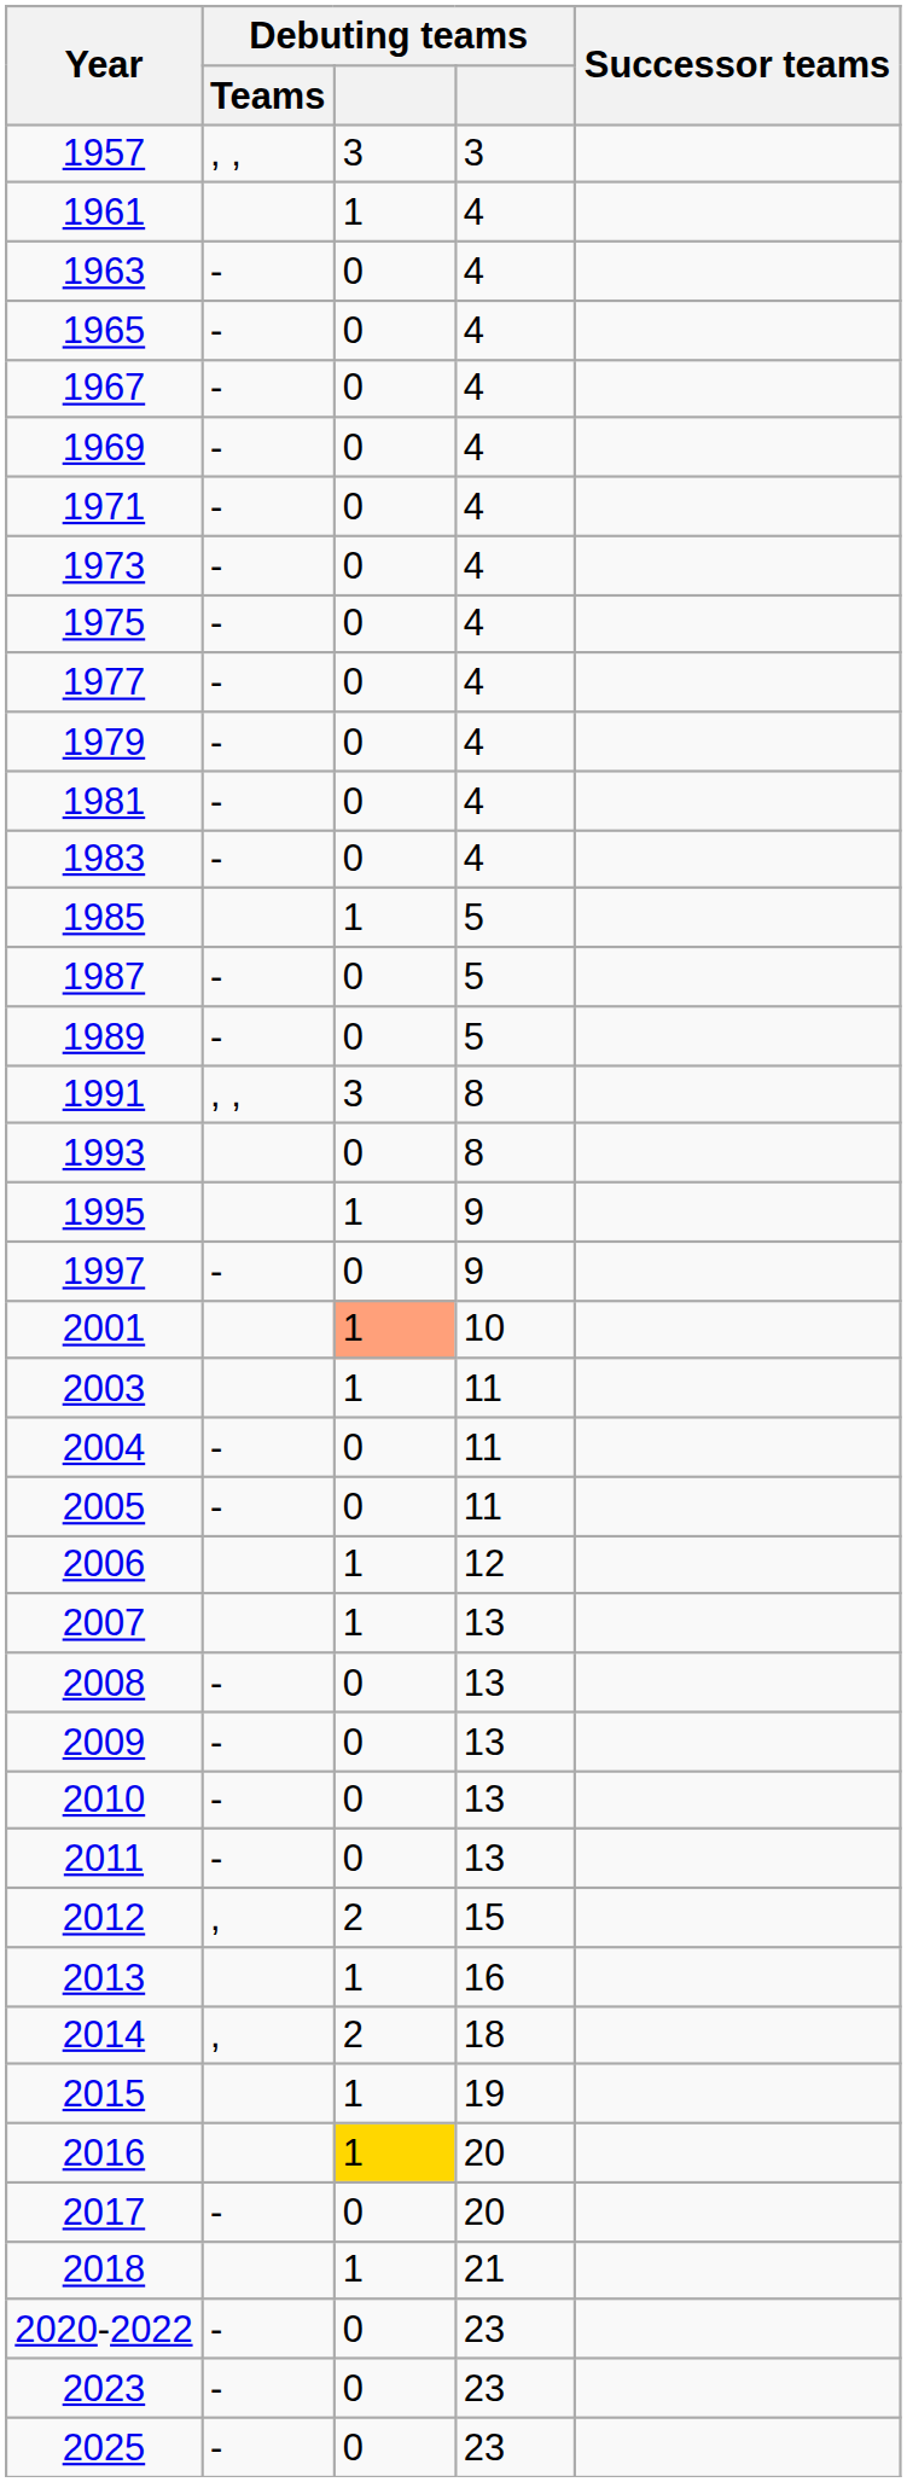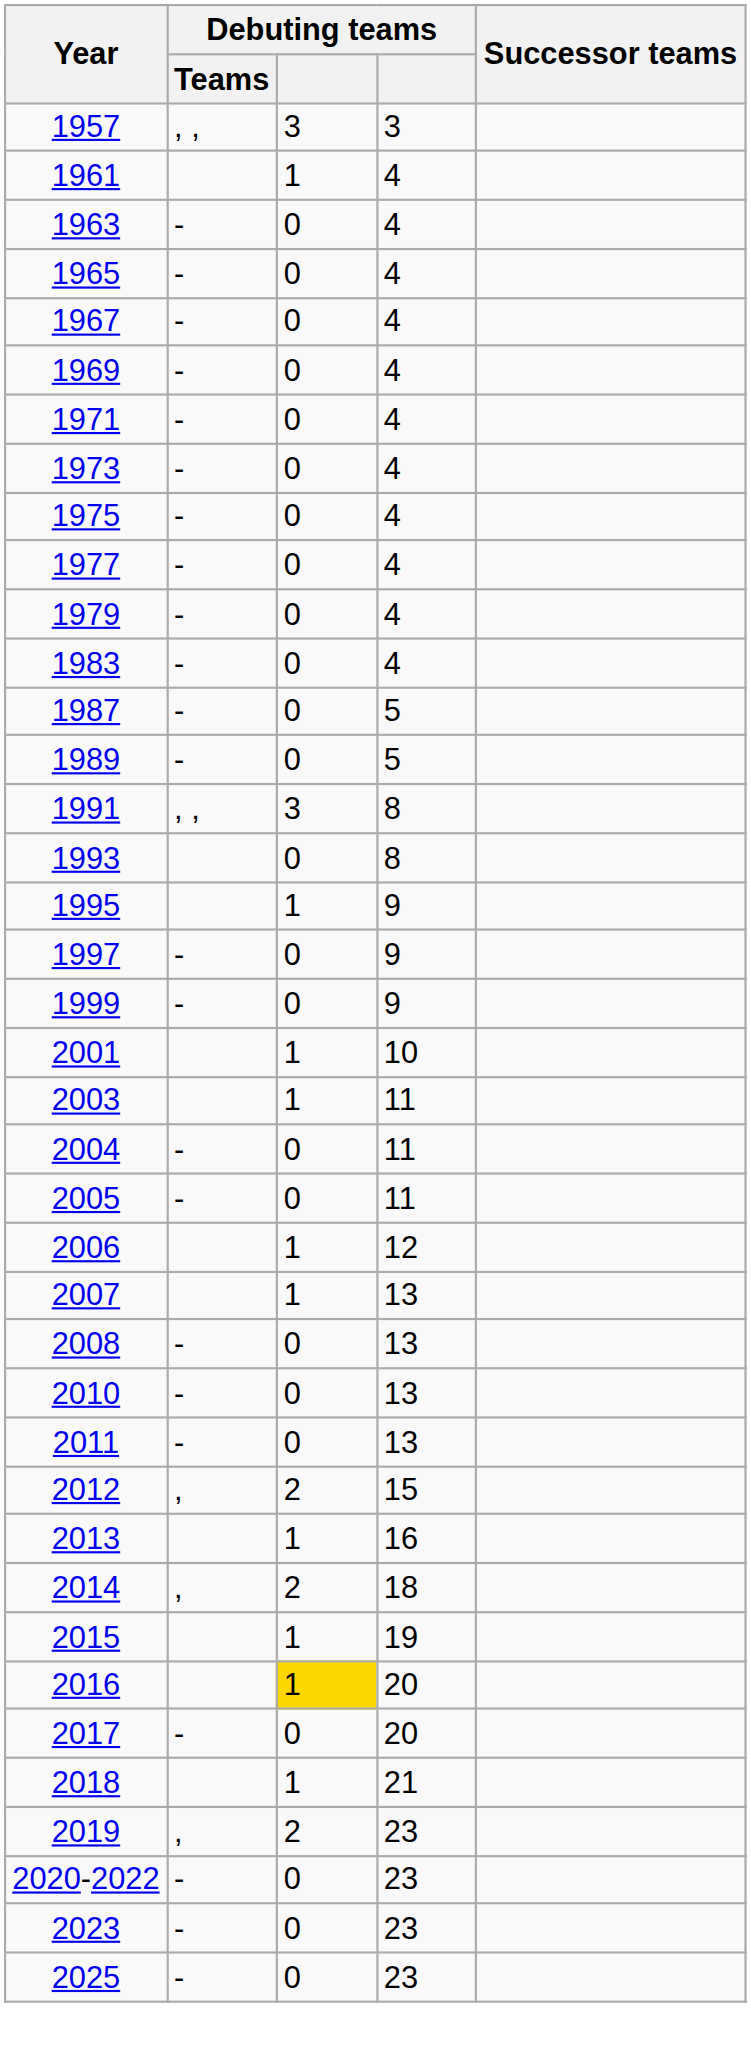 <table class="wikitable" style="font-size: 90%">
 <tr>
 <th rowspan=2>Year</th>
 <th colspan=3>Debuting teams</th>
 <th rowspan=2>Successor teams</th>
 </tr>
 <tr>
 <th>Teams</th>
 <th width=40></th>
 <th width=40></th>
 </tr>
 <tr>
 <td valign=top; align=center><a href='#'>1957</a></td>
 <td>, , </td>
 <td>3</td>
 <td>3</td>
 <td align=left></td>
 </tr>
 <tr>
 <td valign=top; align=center><a href='#'>1961</a></td>
 <td></td>
 <td>1</td>
 <td>4</td>
 <td align=left></td>
 </tr>
 <tr>
 <td valign=top; align=center><a href='#'>1963</a></td>
 <td>-</td>
 <td>0</td>
 <td>4</td>
 <td align=left></td>
 </tr>
 <tr>
 <td valign=top; align=center><a href='#'>1965</a></td>
 <td>-</td>
 <td>0</td>
 <td>4</td>
 <td align=left></td>
 </tr>
 <tr>
 <td valign=top; align=center><a href='#'>1967</a></td>
 <td>-</td>
 <td>0</td>
 <td>4</td>
 <td align=left></td>
 </tr>
 <tr>
 <td valign=top; align=center><a href='#'>1969</a></td>
 <td>-</td>
 <td>0</td>
 <td>4</td>
 <td align=left></td>
 </tr>
 <tr>
 <td valign=top; align=center><a href='#'>1971</a></td>
 <td>-</td>
 <td>0</td>
 <td>4</td>
 <td align=left></td>
 </tr>
 <tr>
 <td valign=top; align=center><a href='#'>1973</a></td>
 <td>-</td>
 <td>0</td>
 <td>4</td>
 <td align=left></td>
 </tr>
 <tr>
 <td valign=top; align=center><a href='#'>1975</a></td>
 <td>-</td>
 <td>0</td>
 <td>4</td>
 <td align=left></td>
 </tr>
 <tr>
 <td valign=top; align=center><a href='#'>1977</a></td>
 <td>-</td>
 <td>0</td>
 <td>4</td>
 <td align=left></td>
 </tr>
 <tr>
 <td valign=top; align=center><a href='#'>1979</a></td>
 <td>-</td>
 <td>0</td>
 <td>4</td>
 <td align=left></td>
 </tr>
 <tr>
-<td valign=top; align=center><a href='#'>1981</a></td>
-<td>-</td>
-<td>0</td>
-<td>4</td>
-<td align=left></td>
-</tr>
-<tr>
 <td valign=top; align=center><a href='#'>1983</a></td>
 <td>-</td>
 <td>0</td>
 <td>4</td>
-<td align=left></td>
-</tr>
-<tr>
-<td valign=top; align=center><a href='#'>1985</a></td>
-<td></td>
-<td>1</td>
-<td>5</td>
 <td align=left></td>
 </tr>
 <tr>
 <td valign=top; align=center><a href='#'>1987</a></td>
 <td>-</td>
 <td>0</td>
 <td>5</td>
 <td align=left></td>
 </tr>
 <tr>
 <td valign=top; align=center><a href='#'>1989</a></td>
 <td>-</td>
 <td>0</td>
 <td>5</td>
 <td align=left></td>
 </tr>
 <tr>
 <td valign=top; align=center><a href='#'>1991</a></td>
 <td>, , </td>
 <td>3</td>
 <td>8</td>
 <td align=left></td>
 </tr>
 <tr>
 <td valign=top; align=center><a href='#'>1993</a></td>
 <td></td>
 <td>0</td>
 <td>8</td>
 <td align=left></td>
 </tr>
 <tr>
 <td valign=top; align=center><a href='#'>1995</a></td>
 <td></td>
 <td>1</td>
 <td>9</td>
 <td align=left></td>
 </tr>
 <tr>
 <td valign=top; align=center><a href='#'>1997</a></td>
 <td>-</td>
 <td>0</td>
 <td>9</td>
 <td align=left></td>
 </tr>
 <tr>
+<td valign=top; align=center><a href='#'>1999</a></td>
+<td>-</td>
+<td>0</td>
+<td>9</td>
+<td align=left></td>
+</tr>
+<tr>
 <td valign=top; align=center><a href='#'>2001</a></td>
 <td></td>
-<td style="background: lightsalmon;">1</td>
+<td>1</td>
 <td>10</td>
 <td align=left></td>
 </tr>
 <tr>
 <td valign=top; align=center><a href='#'>2003</a></td>
 <td></td>
 <td>1</td>
 <td>11</td>
 <td align=left></td>
 </tr>
 <tr>
 <td valign=top; align=center><a href='#'>2004</a></td>
 <td>-</td>
 <td>0</td>
 <td>11</td>
 <td align=left></td>
 </tr>
 <tr>
 <td valign=top; align=center><a href='#'>2005</a></td>
 <td>-</td>
 <td>0</td>
 <td>11</td>
 <td align=left></td>
 </tr>
 <tr>
 <td valign=top; align=center><a href='#'>2006</a></td>
 <td></td>
 <td>1</td>
 <td>12</td>
 <td align=left></td>
 </tr>
 <tr>
 <td valign=top; align=center><a href='#'>2007</a></td>
 <td></td>
 <td>1</td>
 <td>13</td>
 <td align=left></td>
 </tr>
 <tr>
 <td valign=top; align=center><a href='#'>2008</a></td>
-<td>-</td>
-<td>0</td>
-<td>13</td>
-<td align=left></td>
-</tr>
-<tr>
-<td valign=top; align=center><a href='#'>2009</a></td>
 <td>-</td>
 <td>0</td>
 <td>13</td>
 <td align=left></td>
 </tr>
 <tr>
 <td valign=top; align=center><a href='#'>2010</a></td>
 <td>-</td>
 <td>0</td>
 <td>13</td>
 <td align=left></td>
 </tr>
 <tr>
 <td valign=top; align=center><a href='#'>2011</a></td>
 <td>-</td>
 <td>0</td>
 <td>13</td>
 <td align=left></td>
 </tr>
 <tr>
 <td valign=top; align=center><a href='#'>2012</a></td>
 <td>, </td>
 <td>2</td>
 <td>15</td>
 <td align=left></td>
 </tr>
 <tr>
 <td valign=top; align=center><a href='#'>2013</a></td>
 <td></td>
 <td>1</td>
 <td>16</td>
 <td align=left></td>
 </tr>
 <tr>
 <td valign=top; align=center><a href='#'>2014</a></td>
 <td>, </td>
 <td>2</td>
 <td>18</td>
 <td align=left></td>
 </tr>
 <tr>
 <td valign=top; align=center><a href='#'>2015</a></td>
 <td></td>
 <td>1</td>
 <td>19</td>
 <td align=left></td>
 </tr>
 <tr>
 <td valign=top; align=center><a href='#'>2016</a></td>
 <td></td>
 <td style="background: gold;">1</td>
 <td>20</td>
 <td align=left></td>
 </tr>
 <tr>
 <td valign=top; align=center><a href='#'>2017</a></td>
 <td>-</td>
 <td>0</td>
 <td>20</td>
 <td align=left></td>
 </tr>
 <tr>
 <td valign=top; align=center><a href='#'>2018</a></td>
 <td></td>
 <td>1</td>
 <td>21</td>
 <td align=left></td>
 </tr>
 <tr>
+<td valign=top; align=center><a href='#'>2019</a></td>
+<td>, </td>
+<td>2</td>
+<td>23</td>
+<td align=left></td>
+</tr>
+<tr>
 <td valign=top; align=center><a href='#'>2020</a>-<a href='#'>2022</a></td>
 <td>-</td>
 <td>0</td>
 <td>23</td>
 <td align=left></td>
 </tr>
 <tr>
 <td valign=top; align=center><a href='#'>2023</a></td>
 <td>-</td>
 <td>0</td>
 <td>23</td>
 <td align=left></td>
 </tr>
 <tr>
 <td valign=top; align=center><a href='#'>2025</a></td>
 <td>-</td>
 <td>0</td>
 <td>23</td>
 <td align=left></td>
 </tr>
 </table>
